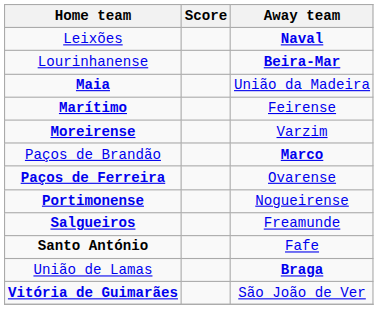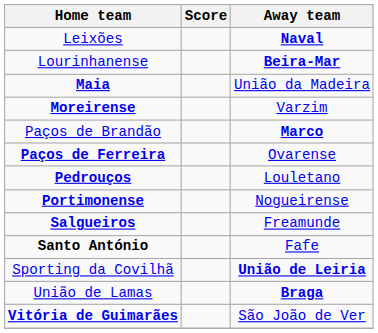 <table class="wikitable" style="text-align: center">
 <tr>
 <th>Home team</th>
 <th>Score</th>
 <th>Away team</th>
 </tr>
 <tr>
 <td><a href='#'>Leixões</a> </td>
 <td></td>
 <td><strong><a href='#'>Naval</a></strong> </td>
 </tr>
 <tr>
 <td><a href='#'>Lourinhanense</a>  </td>
 <td></td>
 <td><strong><a href='#'>Beira-Mar</a></strong> </td>
 </tr>
 <tr>
 <td><strong><a href='#'>Maia</a></strong> </td>
 <td></td>
 <td><a href='#'>União da Madeira</a> </td>
 </tr>
 <tr>
-<td><strong><a href='#'>Marítimo</a></strong> </td>
-<td></td>
-<td><a href='#'>Feirense</a> </td>
-</tr>
-<tr>
 <td><strong><a href='#'>Moreirense</a></strong> </td>
 <td></td>
 <td><a href='#'>Varzim</a> </td>
 </tr>
 <tr>
 <td><a href='#'>Paços de Brandão</a> </td>
 <td></td>
 <td><strong><a href='#'>Marco</a></strong> </td>
 </tr>
 <tr>
 <td><strong><a href='#'>Paços de Ferreira</a></strong> </td>
 <td></td>
 <td><a href='#'>Ovarense</a> </td>
+</tr>
+<tr>
+<td><strong><a href='#'>Pedrouços</a></strong> </td>
+<td></td>
+<td><a href='#'>Louletano</a> </td>
 </tr>
 <tr>
 <td><strong><a href='#'>Portimonense</a></strong> </td>
 <td></td>
 <td><a href='#'>Nogueirense</a> </td>
 </tr>
 <tr>
 <td><strong><a href='#'>Salgueiros</a></strong> </td>
 <td></td>
 <td><a href='#'>Freamunde</a> </td>
 </tr>
 <tr>
 <td><strong>Santo António</strong> </td>
 <td></td>
 <td><a href='#'>Fafe</a> </td>
 </tr>
 <tr>
+<td><a href='#'>Sporting da Covilhã</a> </td>
+<td></td>
+<td><strong><a href='#'>União de Leiria</a></strong> </td>
+</tr>
+<tr>
 <td><a href='#'>União de Lamas</a> </td>
 <td></td>
 <td><strong><a href='#'>Braga</a></strong> </td>
 </tr>
 <tr>
 <td><strong><a href='#'>Vitória de Guimarães</a></strong> </td>
 <td></td>
 <td><a href='#'>São João de Ver</a> </td>
 </tr>
 <tr>
 </tr>
 </table>
